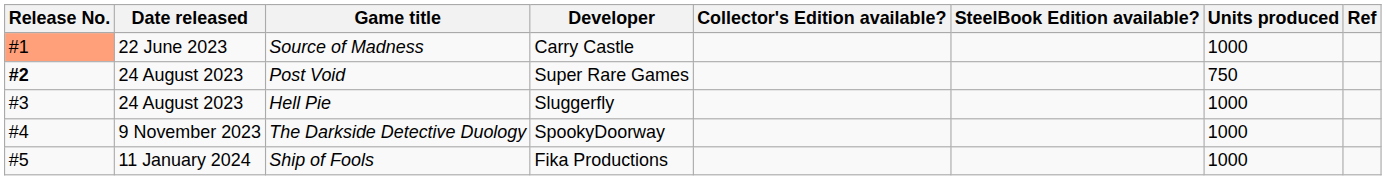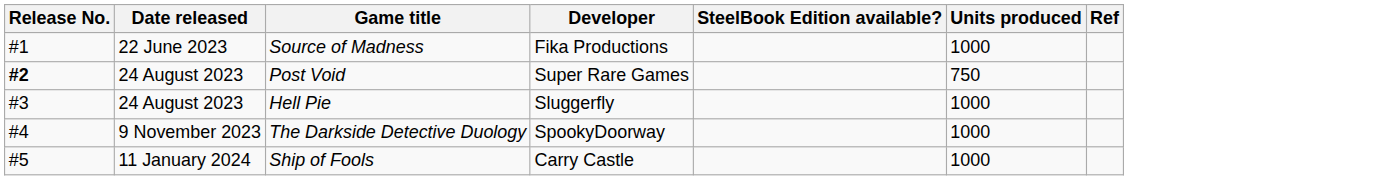 <table class="wikitable sortable">
 <tr>
 <th>Release No.</th>
 <th>Date released</th>
 <th>Game title</th>
 <th>Developer</th>
-<th>Collector's Edition available?</th>
 <th>SteelBook Edition available?</th>
 <th>Units produced</th>
 <th>Ref</th>
 </tr>
 <tr>
-<td style="background: lightsalmon;">#1</td>
+<td>#1</td>
 <td>22 June 2023</td>
 <td><em>Source of Madness</em></td>
-<td>Carry Castle</td>
-<td></td>
+<td>Fika Productions</td>
 <td></td>
 <td>1000</td>
 <td></td>
 </tr>
 <tr>
 <td><strong>#2</strong></td>
 <td>24 August 2023</td>
 <td><em>Post Void</em></td>
 <td>Super Rare Games</td>
 <td></td>
-<td></td>
 <td>750</td>
 <td></td>
 </tr>
 <tr>
 <td>#3</td>
 <td>24 August 2023</td>
 <td><em>Hell Pie</em></td>
 <td>Sluggerfly</td>
-<td></td>
 <td></td>
 <td>1000</td>
 <td></td>
 </tr>
 <tr>
 <td>#4</td>
 <td>9 November 2023</td>
 <td><em>The Darkside Detective Duology</em></td>
 <td>SpookyDoorway</td>
 <td></td>
-<td></td>
 <td>1000</td>
 <td></td>
 </tr>
 <tr>
 <td>#5</td>
 <td>11 January 2024</td>
 <td><em>Ship of Fools</em></td>
-<td>Fika Productions</td>
-<td></td>
+<td>Carry Castle</td>
 <td></td>
 <td>1000</td>
 <td></td>
 </tr>
 </table>
